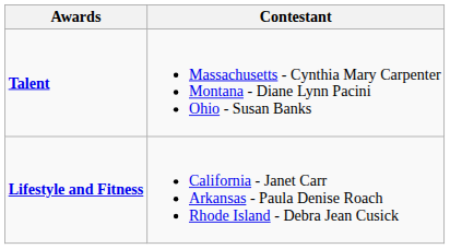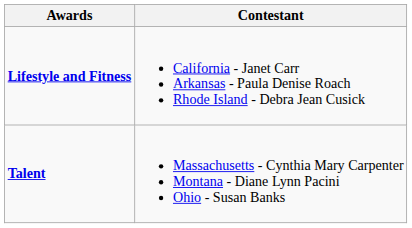 <table class="wikitable">
 <tr>
 <th>Awards</th>
 <th>Contestant</th>
 </tr>
 <tr>
+<td><strong><a href='#'>Lifestyle and Fitness</a></strong></td>
+<td><br><ul><li> <a href='#'>California</a> - Janet Carr</li><li> <a href='#'>Arkansas</a> - Paula Denise Roach</li><li> <a href='#'>Rhode Island</a> - Debra Jean Cusick</li></ul></td>
+</tr>
+<tr>
 <td><strong><a href='#'>Talent</a></strong></td>
 <td><br><ul><li> <a href='#'>Massachusetts</a> - Cynthia Mary Carpenter</li><li> <a href='#'>Montana</a> - Diane Lynn Pacini</li><li> <a href='#'>Ohio</a> - Susan Banks</li></ul></td>
 </tr>
-<tr>
-<td><strong><a href='#'>Lifestyle and Fitness</a></strong></td>
-<td><br><ul><li> <a href='#'>California</a> - Janet Carr</li><li> <a href='#'>Arkansas</a> - Paula Denise Roach</li><li> <a href='#'>Rhode Island</a> - Debra Jean Cusick</li></ul></td>
-</tr>
 </table>
